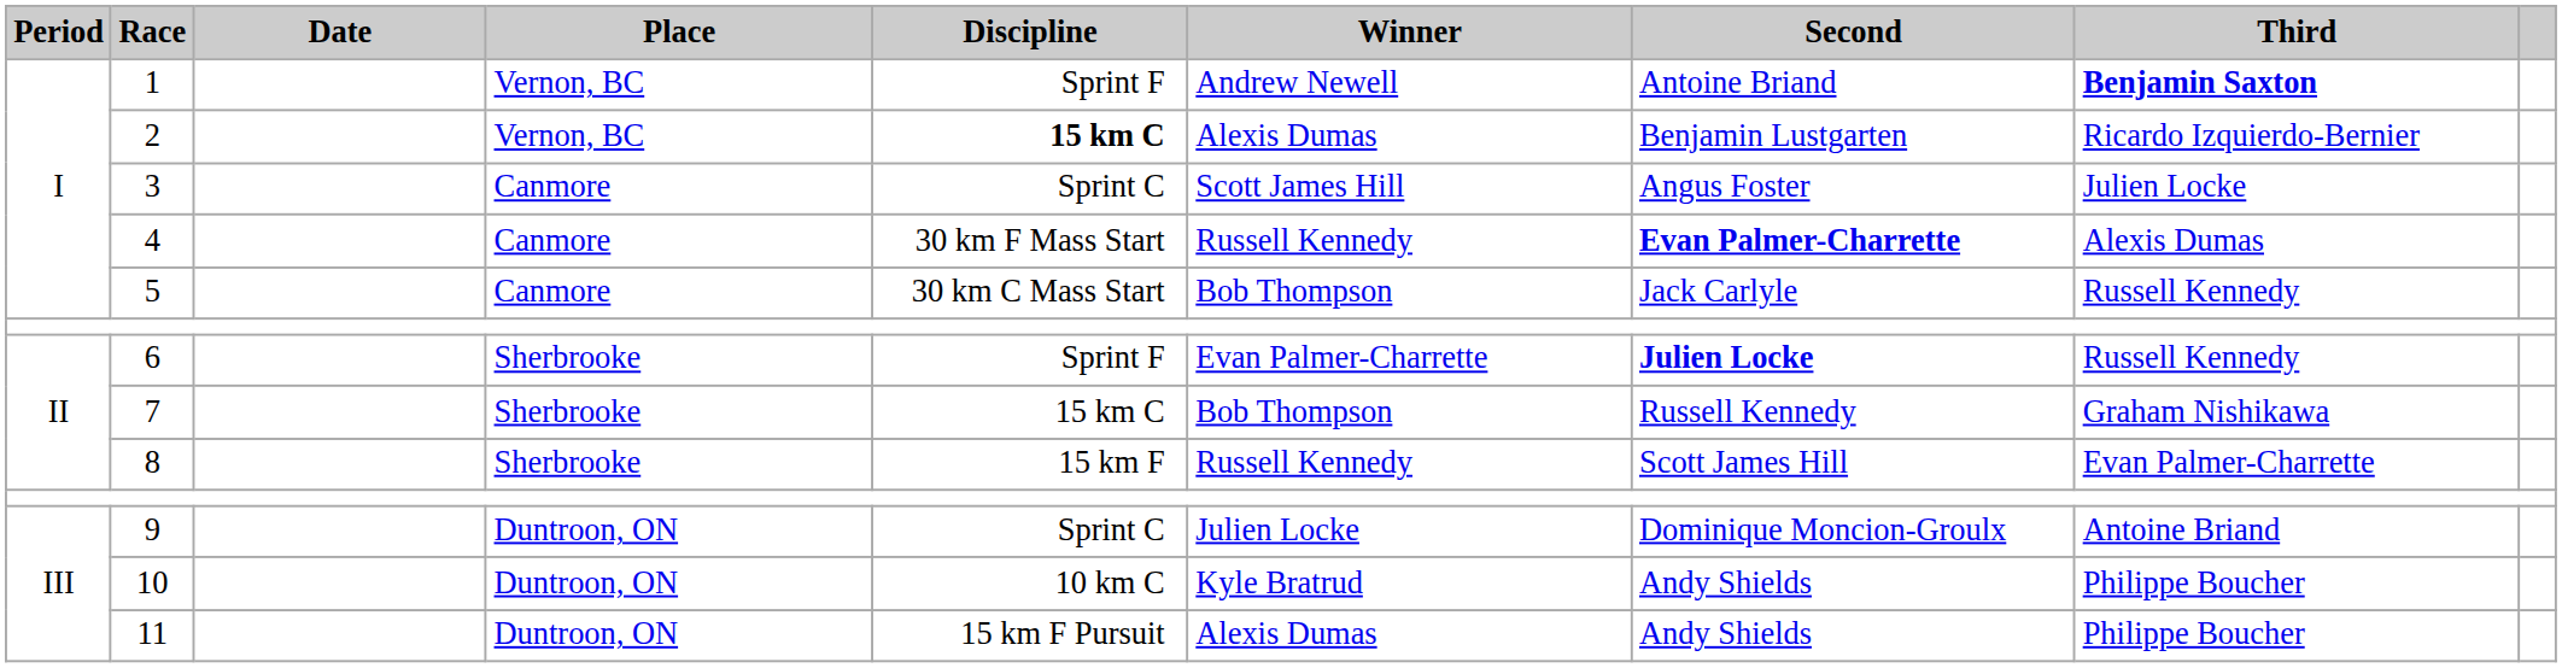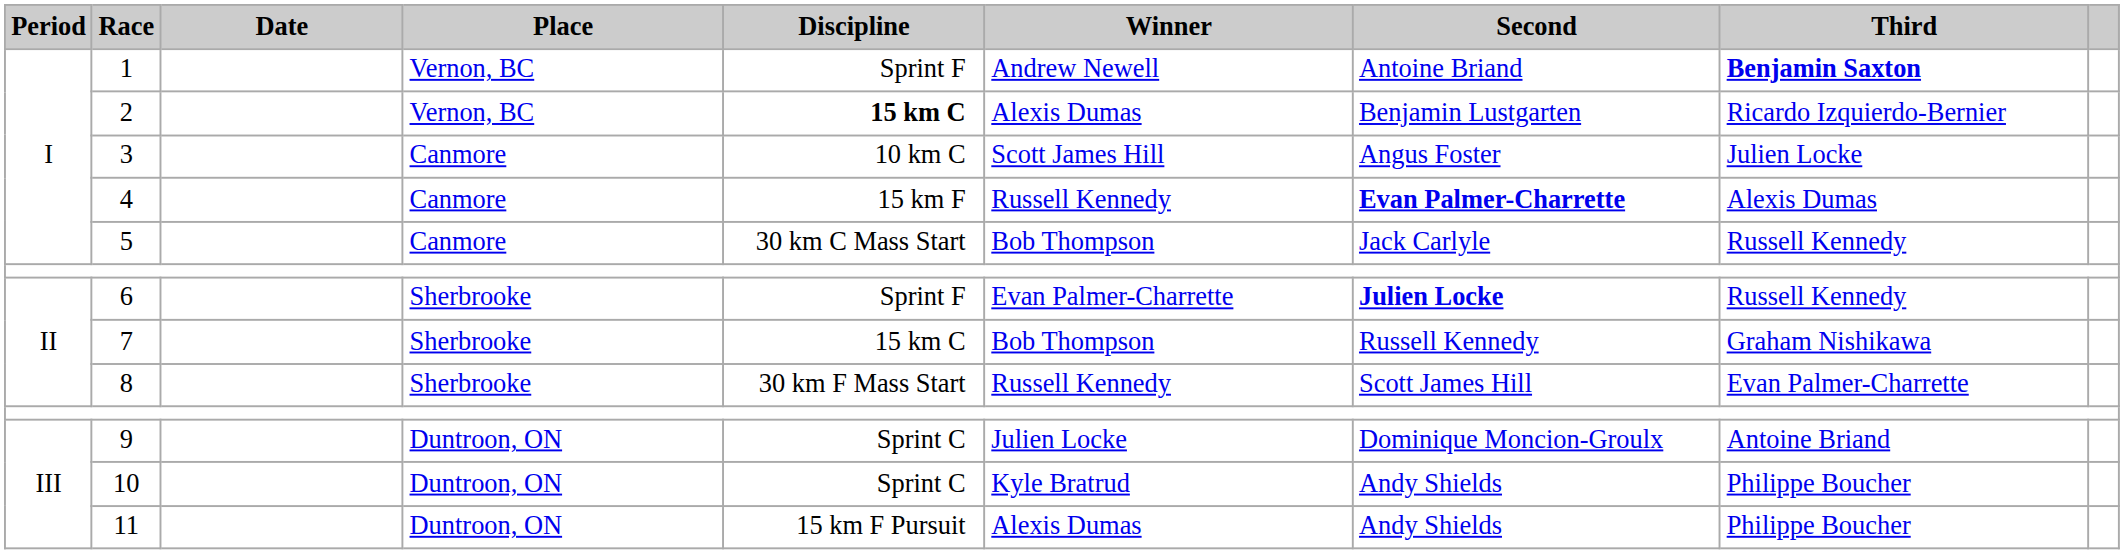 <table class="wikitable plainrowheaders" style="background:#fff; font-size:86%; line-height:16px; border:grey solid 1px; border-collapse:collapse;">
 <tr style="background:#ccc; text-align:center;">
 <th scope="col" style="background:#ccc; width=20 px;">Period</th>
 <th scope="col" style="background:#ccc; width=30 px;">Race</th>
 <th scope="col" style="background:#ccc; width:120px;">Date</th>
 <th scope="col" style="background:#ccc; width:160px;">Place</th>
 <th scope="col" style="background:#ccc; width:130px;">Discipline</th>
 <th scope="col" style="background:#ccc; width:185px;">Winner</th>
 <th scope="col" style="background:#ccc; width:185px;">Second</th>
 <th scope="col" style="background:#ccc; width:185px;">Third</th>
 <th scope="col" style="background:#ccc; width:10px;"></th>
 </tr>
 <tr>
 <td rowspan=5 align=center>I</td>
 <td align=center>1</td>
 <td align=right>  </td>
 <td> <a href='#'>Vernon, BC</a></td>
 <td align=right>Sprint F  </td>
 <td> <a href='#'>Andrew Newell</a></td>
 <td> <a href='#'>Antoine Briand</a></td>
 <td><strong> <a href='#'>Benjamin Saxton</a></strong></td>
 <td></td>
 </tr>
 <tr>
 <td align=center>2</td>
 <td align=right>  </td>
 <td> <a href='#'>Vernon, BC</a></td>
 <td align=right><strong>15 km C  </strong></td>
 <td> <a href='#'>Alexis Dumas</a></td>
 <td> <a href='#'>Benjamin Lustgarten</a></td>
 <td> <a href='#'>Ricardo Izquierdo-Bernier</a></td>
 <td></td>
 </tr>
 <tr>
 <td align=center>3</td>
 <td align=right>  </td>
 <td> <a href='#'>Canmore</a></td>
-<td align=right>Sprint C  </td>
+<td align=right>10 km C  </td>
 <td> <a href='#'>Scott James Hill</a></td>
 <td> <a href='#'>Angus Foster</a></td>
 <td> <a href='#'>Julien Locke</a></td>
 <td></td>
 </tr>
 <tr>
 <td align=center>4</td>
 <td align=right>  </td>
 <td> <a href='#'>Canmore</a></td>
-<td align=right>30 km F Mass Start  </td>
+<td align=right>15 km F  </td>
 <td> <a href='#'>Russell Kennedy</a></td>
 <td><strong> <a href='#'>Evan Palmer-Charrette</a></strong></td>
 <td> <a href='#'>Alexis Dumas</a></td>
 <td></td>
 </tr>
 <tr>
 <td align=center>5</td>
 <td align=right>  </td>
 <td> <a href='#'>Canmore</a></td>
 <td align=right>30 km C Mass Start  </td>
 <td> <a href='#'>Bob Thompson</a></td>
 <td> <a href='#'>Jack Carlyle</a></td>
 <td> <a href='#'>Russell Kennedy</a></td>
 <td></td>
 </tr>
 <tr>
 <td colspan=9></td>
 </tr>
 <tr>
 <td rowspan=3 align=center>II</td>
 <td align=center>6</td>
 <td align=right>  </td>
 <td> <a href='#'>Sherbrooke</a></td>
 <td align=right>Sprint F  </td>
 <td> <a href='#'>Evan Palmer-Charrette</a></td>
 <td><strong> <a href='#'>Julien Locke</a></strong></td>
 <td> <a href='#'>Russell Kennedy</a></td>
 <td></td>
 </tr>
 <tr>
 <td align=center>7</td>
 <td align=right>  </td>
 <td> <a href='#'>Sherbrooke</a></td>
 <td align=right>15 km C  </td>
 <td> <a href='#'>Bob Thompson</a></td>
 <td> <a href='#'>Russell Kennedy</a></td>
 <td> <a href='#'>Graham Nishikawa</a></td>
 <td></td>
 </tr>
 <tr>
 <td align=center>8</td>
 <td align=right>  </td>
 <td> <a href='#'>Sherbrooke</a></td>
-<td align=right>15 km F  </td>
+<td align=right>30 km F Mass Start  </td>
 <td> <a href='#'>Russell Kennedy</a></td>
 <td> <a href='#'>Scott James Hill</a></td>
 <td> <a href='#'>Evan Palmer-Charrette</a></td>
 <td></td>
 </tr>
 <tr>
 <td colspan=9></td>
 </tr>
 <tr>
 <td rowspan=4 align=center>III</td>
 <td align=center>9</td>
 <td align=right>  </td>
 <td> <a href='#'>Duntroon, ON</a></td>
 <td align=right>Sprint C  </td>
 <td> <a href='#'>Julien Locke</a></td>
 <td> <a href='#'>Dominique Moncion-Groulx</a></td>
 <td> <a href='#'>Antoine Briand</a></td>
 <td></td>
 </tr>
 <tr>
 <td align=center>10</td>
 <td align=right>  </td>
 <td> <a href='#'>Duntroon, ON</a></td>
-<td align=right>10 km C  </td>
+<td align=right>Sprint C  </td>
 <td> <a href='#'>Kyle Bratrud</a></td>
 <td> <a href='#'>Andy Shields</a></td>
 <td> <a href='#'>Philippe Boucher</a></td>
 <td></td>
 </tr>
 <tr>
 <td align=center>11</td>
 <td align=right>  </td>
 <td> <a href='#'>Duntroon, ON</a></td>
 <td align=right>15 km F Pursuit  </td>
 <td> <a href='#'>Alexis Dumas</a></td>
 <td> <a href='#'>Andy Shields</a></td>
 <td> <a href='#'>Philippe Boucher</a></td>
 <td></td>
 </tr>
 </table>
